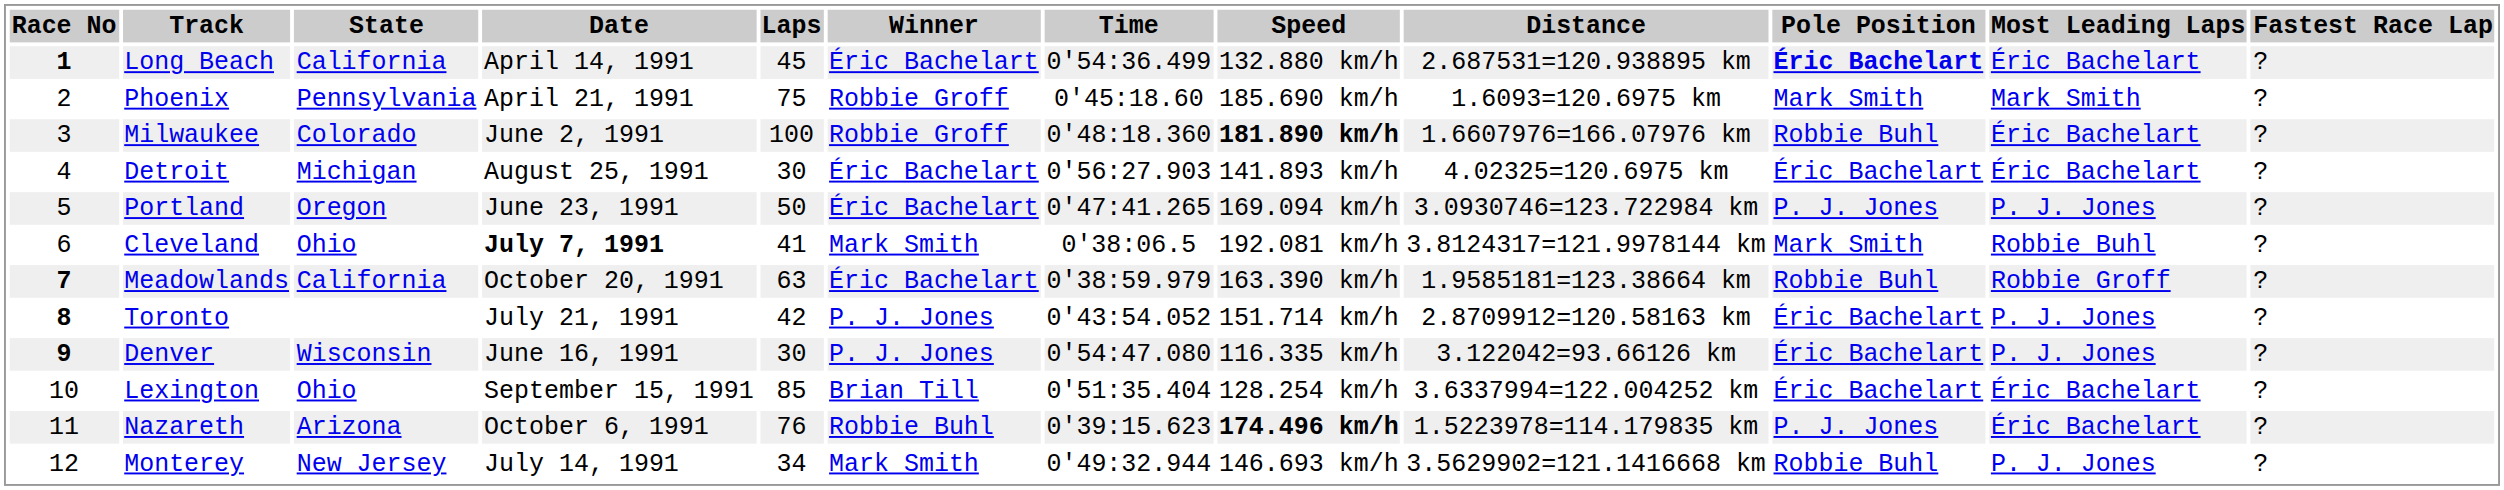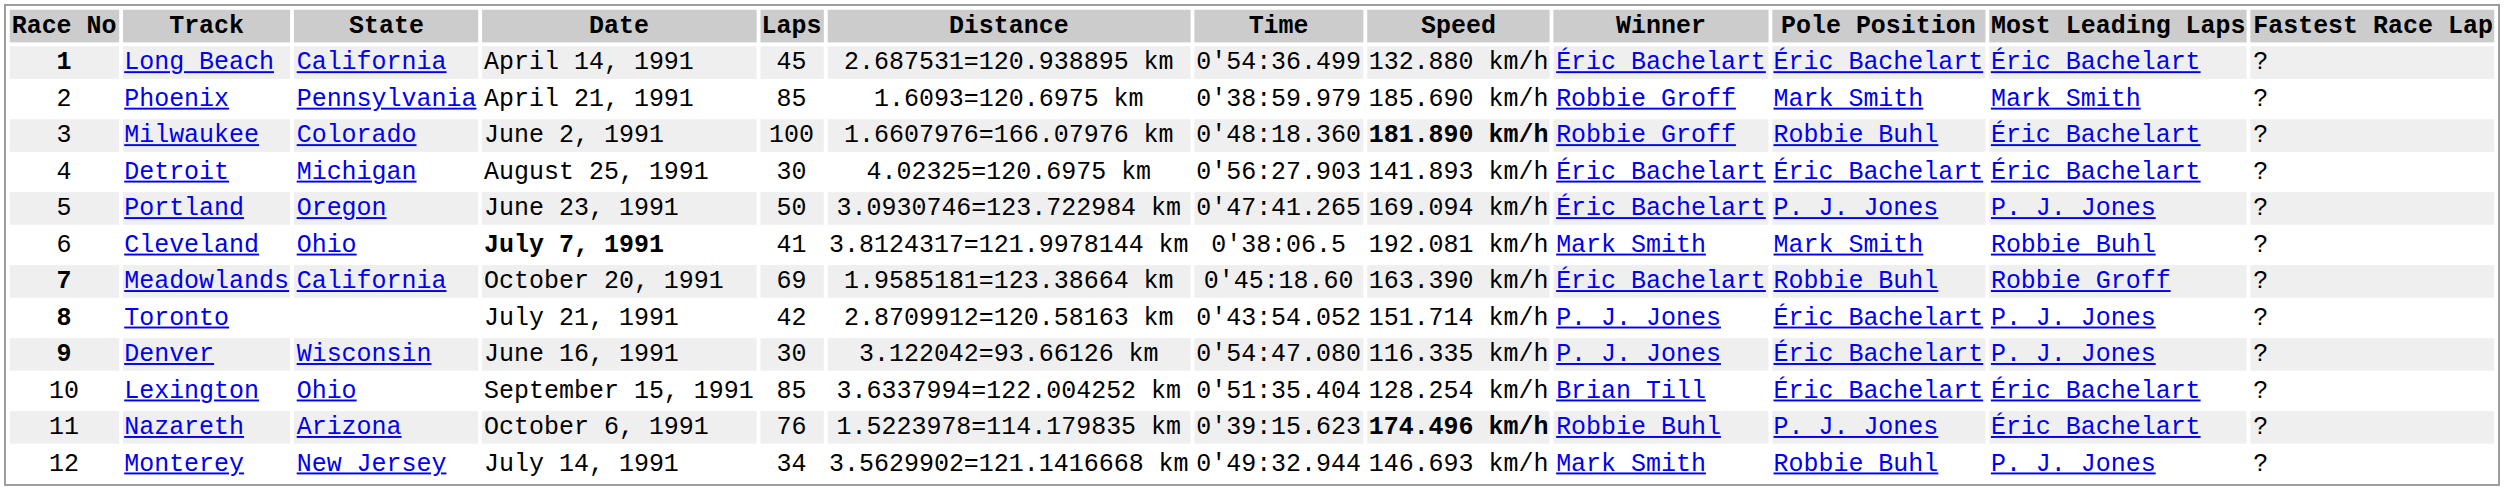 <table border="0" style="border: 1px solid #999; background-color:#FFFFFF; text-align:center">
 <tr align="center" style="background:#CCCCCC;">
 <th>Race No</th>
 <th>Track</th>
 <th>State</th>
 <th>Date</th>
 <th>Laps</th>
-<th>Winner</th>
+<th>Distance</th>
 <th>Time</th>
 <th>Speed</th>
-<th>Distance</th>
+<th>Winner</th>
 <th>Pole Position</th>
 <th>Most Leading Laps</th>
 <th>Fastest Race Lap</th>
 </tr>
 <tr style="background:#EFEFEF;">
 <td><strong>1</strong></td>
 <td align="left"><a href='#'>Long Beach</a></td>
 <td align="left"><a href='#'>California</a></td>
 <td align="left">April 14, 1991</td>
 <td>45</td>
-<td align="left"><a href='#'>Éric Bachelart</a></td>
+<td>2.687531=120.938895 km</td>
 <td>0'54:36.499</td>
 <td>132.880 km/h</td>
-<td>2.687531=120.938895 km</td>
-<td align="left"><strong><a href='#'>Éric Bachelart</a></strong></td>
+<td align="left"><a href='#'>Éric Bachelart</a></td>
+<td align="left"><a href='#'>Éric Bachelart</a></td>
 <td align="left"><a href='#'>Éric Bachelart</a></td>
 <td align="left">?</td>
 </tr>
 <tr>
 <td>2</td>
 <td align="left"><a href='#'>Phoenix</a></td>
 <td align="left"><a href='#'>Pennsylvania</a></td>
 <td align="left">April 21, 1991</td>
-<td>75</td>
+<td>85</td>
+<td>1.6093=120.6975 km</td>
+<td>0'38:59.979</td>
+<td>185.690 km/h</td>
 <td align="left"><a href='#'>Robbie Groff</a></td>
-<td>0'45:18.60</td>
-<td>185.690 km/h</td>
-<td>1.6093=120.6975 km</td>
 <td align="left"><a href='#'>Mark Smith</a></td>
 <td align="left"><a href='#'>Mark Smith</a></td>
 <td align="left">?</td>
 </tr>
 <tr style="background:#EFEFEF;">
 <td>3</td>
 <td align="left"><a href='#'>Milwaukee</a></td>
 <td align="left"><a href='#'>Colorado</a></td>
 <td align="left">June 2, 1991</td>
 <td>100</td>
-<td align="left"><a href='#'>Robbie Groff</a></td>
+<td>1.6607976=166.07976 km</td>
 <td>0'48:18.360</td>
 <td><strong>181.890 km/h</strong></td>
-<td>1.6607976=166.07976 km</td>
+<td align="left"><a href='#'>Robbie Groff</a></td>
 <td align="left"><a href='#'>Robbie Buhl</a></td>
 <td align="left"><a href='#'>Éric Bachelart</a></td>
 <td align="left">?</td>
 </tr>
 <tr>
 <td>4</td>
 <td align="left"><a href='#'>Detroit</a></td>
 <td align="left"><a href='#'>Michigan</a></td>
 <td align="left">August 25, 1991</td>
 <td>30</td>
-<td align="left"><a href='#'>Éric Bachelart</a></td>
+<td>4.02325=120.6975 km</td>
 <td>0'56:27.903</td>
 <td>141.893 km/h</td>
-<td>4.02325=120.6975 km</td>
+<td align="left"><a href='#'>Éric Bachelart</a></td>
 <td align="left"><a href='#'>Éric Bachelart</a></td>
 <td align="left"><a href='#'>Éric Bachelart</a></td>
 <td align="left">?</td>
 </tr>
 <tr style="background:#EFEFEF;">
 <td>5</td>
 <td align="left"><a href='#'>Portland</a></td>
 <td align="left"><a href='#'>Oregon</a></td>
 <td align="left">June 23, 1991</td>
 <td>50</td>
-<td align="left"><a href='#'>Éric Bachelart</a></td>
+<td>3.0930746=123.722984 km</td>
 <td>0'47:41.265</td>
 <td>169.094 km/h</td>
-<td>3.0930746=123.722984 km</td>
+<td align="left"><a href='#'>Éric Bachelart</a></td>
 <td align="left"><a href='#'>P. J. Jones</a></td>
 <td align="left"><a href='#'>P. J. Jones</a></td>
 <td align="left">?</td>
 </tr>
 <tr>
 <td>6</td>
 <td align="left"><a href='#'>Cleveland</a></td>
 <td align="left"><a href='#'>Ohio</a></td>
 <td align="left"><strong>July 7, 1991</strong></td>
 <td>41</td>
-<td align="left"><a href='#'>Mark Smith</a></td>
+<td>3.8124317=121.9978144 km</td>
 <td>0'38:06.5</td>
 <td>192.081 km/h</td>
-<td>3.8124317=121.9978144 km</td>
+<td align="left"><a href='#'>Mark Smith</a></td>
 <td align="left"><a href='#'>Mark Smith</a></td>
 <td align="left"><a href='#'>Robbie Buhl</a></td>
 <td align="left">?</td>
 </tr>
 <tr style="background:#EFEFEF;">
 <td><strong>7</strong></td>
 <td align="left"><a href='#'>Meadowlands</a></td>
 <td align="left"><a href='#'>California</a></td>
 <td align="left">October 20, 1991</td>
-<td>63</td>
+<td>69</td>
+<td>1.9585181=123.38664 km</td>
+<td>0'45:18.60</td>
+<td>163.390 km/h</td>
 <td align="left"><a href='#'>Éric Bachelart</a></td>
-<td>0'38:59.979</td>
-<td>163.390 km/h</td>
-<td>1.9585181=123.38664 km</td>
 <td align="left"><a href='#'>Robbie Buhl</a></td>
 <td align="left"><a href='#'>Robbie Groff</a></td>
 <td align="left">?</td>
 </tr>
 <tr>
 <td><strong>8</strong></td>
 <td align="left"><a href='#'>Toronto</a></td>
 <td align="left"></td>
 <td align="left">July 21, 1991</td>
 <td>42</td>
-<td align="left"><a href='#'>P. J. Jones</a></td>
+<td>2.8709912=120.58163 km</td>
 <td>0'43:54.052</td>
 <td>151.714 km/h</td>
-<td>2.8709912=120.58163 km</td>
+<td align="left"><a href='#'>P. J. Jones</a></td>
 <td align="left"><a href='#'>Éric Bachelart</a></td>
 <td align="left"><a href='#'>P. J. Jones</a></td>
 <td align="left">?</td>
 </tr>
 <tr style="background:#EFEFEF;">
 <td><strong>9</strong></td>
 <td align="left"><a href='#'>Denver</a></td>
 <td align="left"><a href='#'>Wisconsin</a></td>
 <td align="left">June 16, 1991</td>
 <td>30</td>
-<td align="left"><a href='#'>P. J. Jones</a></td>
+<td>3.122042=93.66126 km</td>
 <td>0'54:47.080</td>
 <td>116.335 km/h</td>
-<td>3.122042=93.66126 km</td>
+<td align="left"><a href='#'>P. J. Jones</a></td>
 <td align="left"><a href='#'>Éric Bachelart</a></td>
 <td align="left"><a href='#'>P. J. Jones</a></td>
 <td align="left">?</td>
 </tr>
 <tr>
 <td>10</td>
 <td align="left"><a href='#'>Lexington</a></td>
 <td align="left"><a href='#'>Ohio</a></td>
 <td align="left">September 15, 1991</td>
 <td>85</td>
-<td align="left"><a href='#'>Brian Till</a></td>
+<td>3.6337994=122.004252 km</td>
 <td>0'51:35.404</td>
 <td>128.254 km/h</td>
-<td>3.6337994=122.004252 km</td>
+<td align="left"><a href='#'>Brian Till</a></td>
 <td align="left"><a href='#'>Éric Bachelart</a></td>
 <td align="left"><a href='#'>Éric Bachelart</a></td>
 <td align="left">?</td>
 </tr>
 <tr style="background:#EFEFEF;">
 <td>11</td>
 <td align="left"><a href='#'>Nazareth</a></td>
 <td align="left"><a href='#'>Arizona</a></td>
 <td align="left">October 6, 1991</td>
 <td>76</td>
-<td align="left"><a href='#'>Robbie Buhl</a></td>
+<td>1.5223978=114.179835 km</td>
 <td>0'39:15.623</td>
 <td><strong>174.496 km/h</strong></td>
-<td>1.5223978=114.179835 km</td>
+<td align="left"><a href='#'>Robbie Buhl</a></td>
 <td align="left"><a href='#'>P. J. Jones</a></td>
 <td align="left"><a href='#'>Éric Bachelart</a></td>
 <td align="left">?</td>
 </tr>
 <tr>
 <td>12</td>
 <td align="left"><a href='#'>Monterey</a></td>
 <td align="left"><a href='#'>New Jersey</a></td>
 <td align="left">July 14, 1991</td>
 <td>34</td>
-<td align="left"><a href='#'>Mark Smith</a></td>
+<td>3.5629902=121.1416668 km</td>
 <td>0'49:32.944</td>
 <td>146.693 km/h</td>
-<td>3.5629902=121.1416668 km</td>
+<td align="left"><a href='#'>Mark Smith</a></td>
 <td align="left"><a href='#'>Robbie Buhl</a></td>
 <td align="left"><a href='#'>P. J. Jones</a></td>
 <td align="left">?</td>
 </tr>
 </table>
